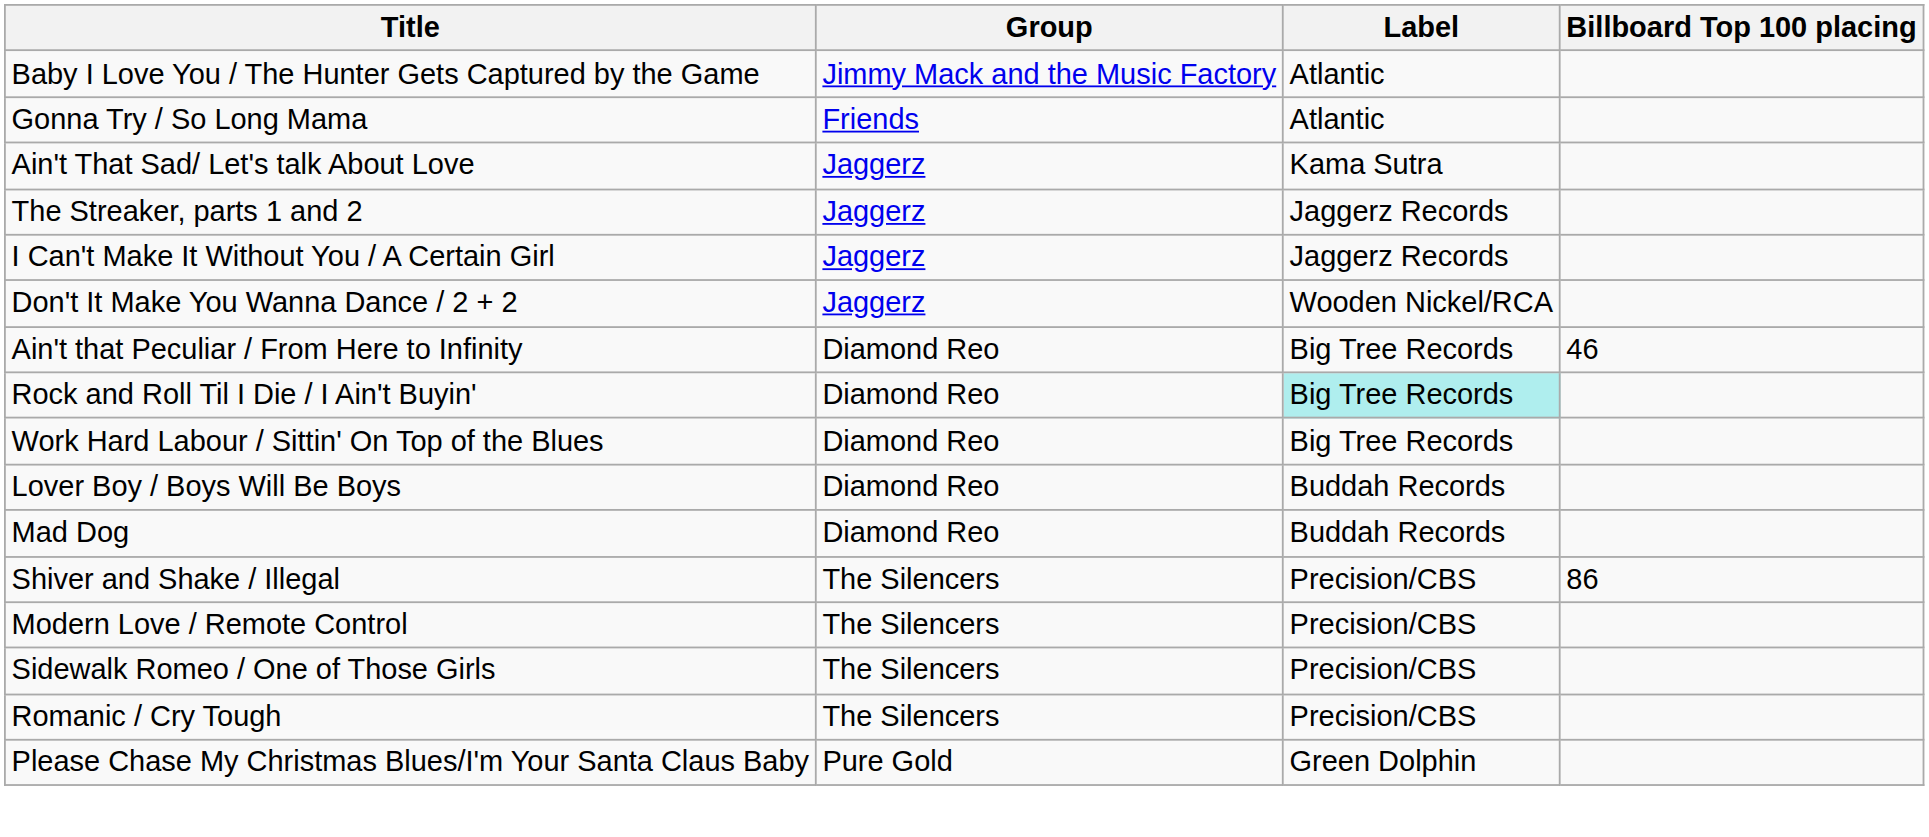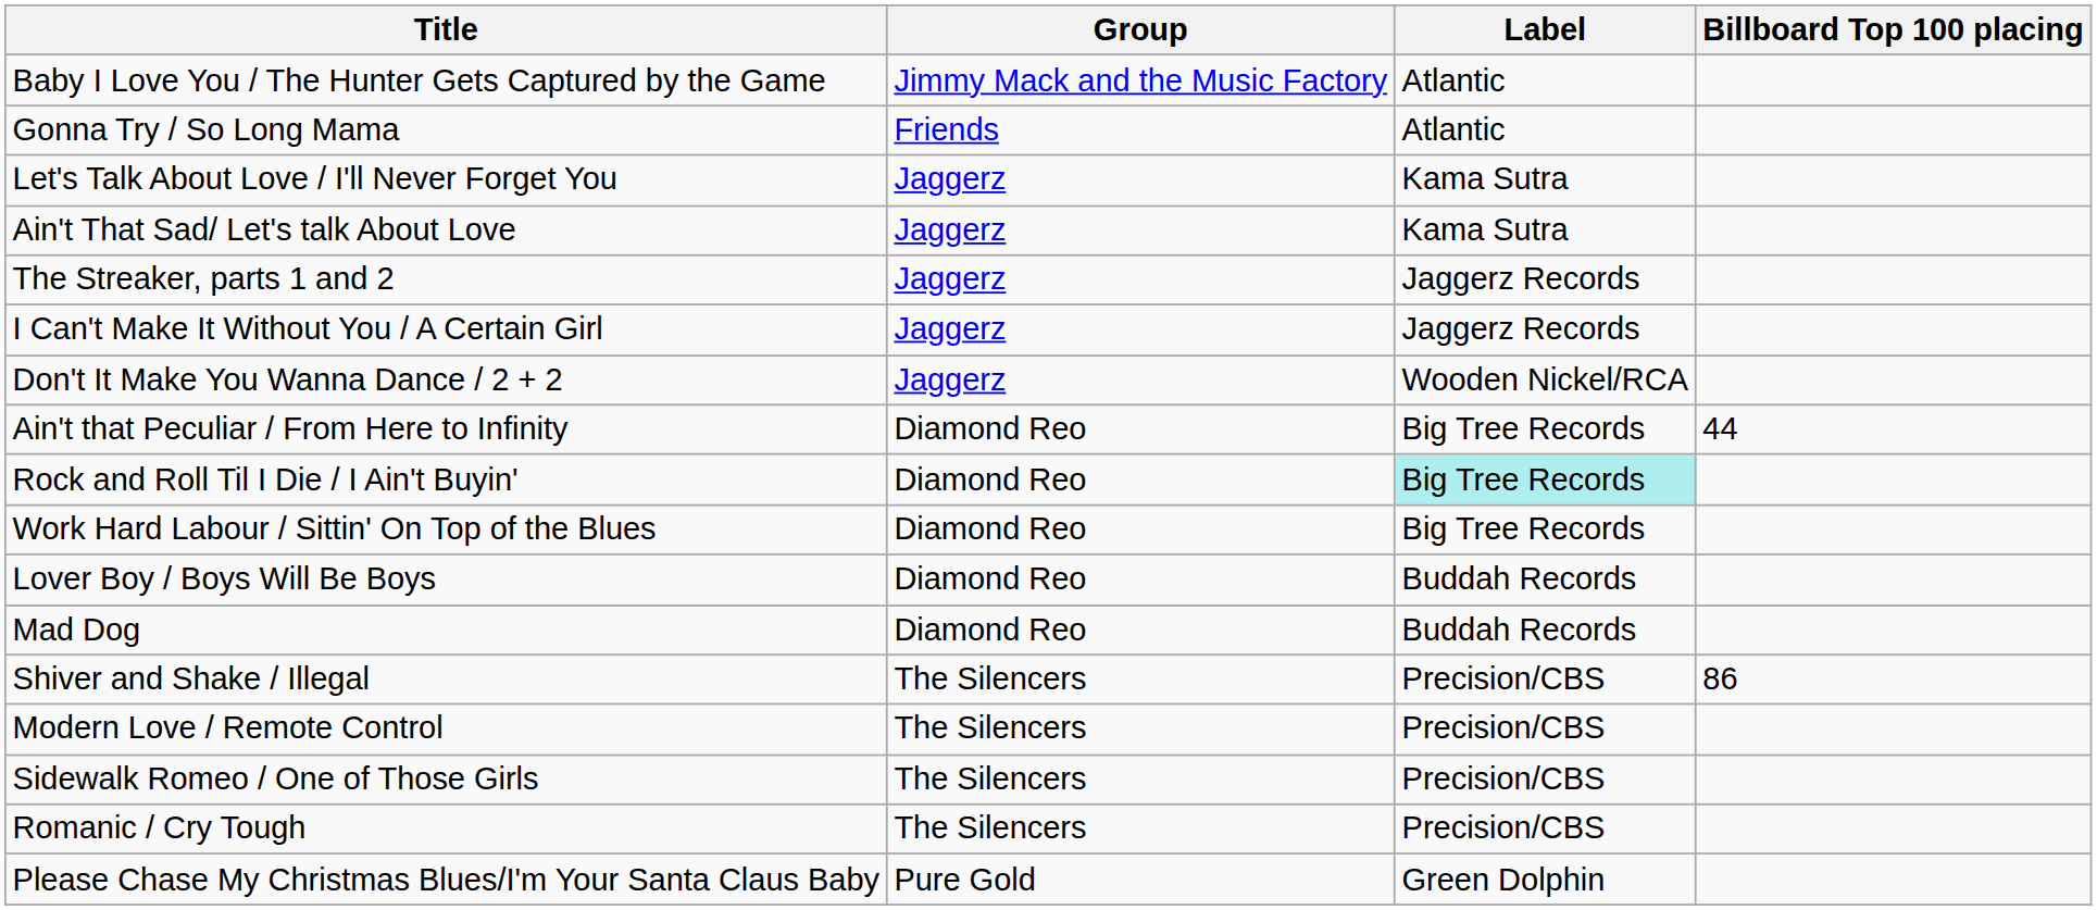 <table class="wikitable" border="1">
 <tr>
 <th>Title</th>
 <th>Group</th>
 <th>Label</th>
 <th>Billboard Top 100 placing</th>
 </tr>
 <tr>
 <td>Baby I Love You / The Hunter Gets Captured by the Game</td>
 <td><a href='#'>Jimmy Mack and the Music Factory</a></td>
 <td>Atlantic</td>
 <td></td>
 </tr>
 <tr>
 <td>Gonna Try / So Long Mama</td>
 <td><a href='#'>Friends</a></td>
 <td>Atlantic</td>
+<td></td>
+</tr>
+<tr>
+<td>Let's Talk About Love / I'll Never Forget You</td>
+<td><a href='#'>Jaggerz</a></td>
+<td>Kama Sutra</td>
 <td></td>
 </tr>
 <tr>
 <td>Ain't That Sad/ Let's talk About Love</td>
 <td><a href='#'>Jaggerz</a></td>
 <td>Kama Sutra</td>
 <td></td>
 </tr>
 <tr>
 <td>The Streaker, parts 1 and 2</td>
 <td><a href='#'>Jaggerz</a></td>
 <td>Jaggerz Records</td>
 <td></td>
 </tr>
 <tr>
 <td>I Can't Make It Without You / A Certain Girl</td>
 <td><a href='#'>Jaggerz</a></td>
 <td>Jaggerz Records</td>
 <td></td>
 </tr>
 <tr>
 <td>Don't It Make You Wanna Dance / 2 + 2</td>
 <td><a href='#'>Jaggerz</a></td>
 <td>Wooden Nickel/RCA</td>
 <td></td>
 </tr>
 <tr>
 <td>Ain't that Peculiar / From Here to Infinity</td>
 <td>Diamond Reo</td>
 <td>Big Tree Records</td>
-<td>46</td>
+<td>44</td>
 </tr>
 <tr>
 <td>Rock and Roll Til I Die / I Ain't Buyin'</td>
 <td>Diamond Reo</td>
 <td style="background: paleturquoise;">Big Tree Records</td>
 <td></td>
 </tr>
 <tr>
 <td>Work Hard Labour /  Sittin' On Top of the Blues</td>
 <td>Diamond Reo</td>
 <td>Big Tree Records</td>
 <td></td>
 </tr>
 <tr>
 <td>Lover Boy / Boys Will Be Boys</td>
 <td>Diamond Reo</td>
 <td>Buddah Records</td>
 <td></td>
 </tr>
 <tr>
 <td>Mad Dog</td>
 <td>Diamond Reo</td>
 <td>Buddah Records</td>
 <td></td>
 </tr>
 <tr>
 <td>Shiver and Shake / Illegal</td>
 <td>The Silencers</td>
 <td>Precision/CBS</td>
 <td>86</td>
 </tr>
 <tr>
 <td>Modern Love / Remote Control</td>
 <td>The Silencers</td>
 <td>Precision/CBS</td>
 <td></td>
 </tr>
 <tr>
 <td>Sidewalk Romeo / One of Those Girls</td>
 <td>The Silencers</td>
 <td>Precision/CBS</td>
 <td></td>
 </tr>
 <tr>
 <td>Romanic / Cry Tough</td>
 <td>The Silencers</td>
 <td>Precision/CBS</td>
 <td></td>
 </tr>
 <tr>
 <td>Please Chase My Christmas Blues/I'm Your Santa Claus Baby</td>
 <td>Pure Gold</td>
 <td>Green Dolphin</td>
 <td></td>
 </tr>
 </table>
